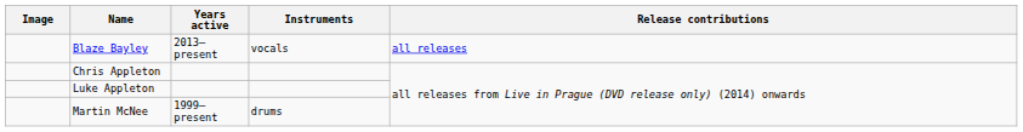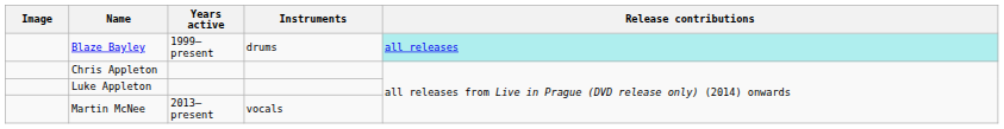 <table class="wikitable" border="1" width="100%">
 <tr>
 <th width="75">Image</th>
 <th width="120">Name</th>
 <th width="90">Years active</th>
 <th width="170">Instruments</th>
 <th>Release contributions</th>
 </tr>
 <tr>
 <td></td>
 <td><a href='#'>Blaze Bayley</a></td>
-<td>2013–present</td>
-<td>vocals</td>
-<td><a href='#'>all releases</a></td>
+<td>1999–present</td>
+<td>drums</td>
+<td style="background: paleturquoise;"><a href='#'>all releases</a></td>
 </tr>
 <tr>
 <td></td>
 <td>Chris Appleton</td>
 <td></td>
 <td></td>
 <td rowspan="3">all releases from <em>Live in Prague (DVD release only)</em> (2014) onwards</td>
 </tr>
 <tr>
 <td></td>
 <td>Luke Appleton</td>
 <td></td>
 <td></td>
 </tr>
 <tr>
 <td></td>
 <td>Martin McNee</td>
-<td>1999–present</td>
-<td>drums</td>
+<td>2013–present</td>
+<td>vocals</td>
 </tr>
 </table>
